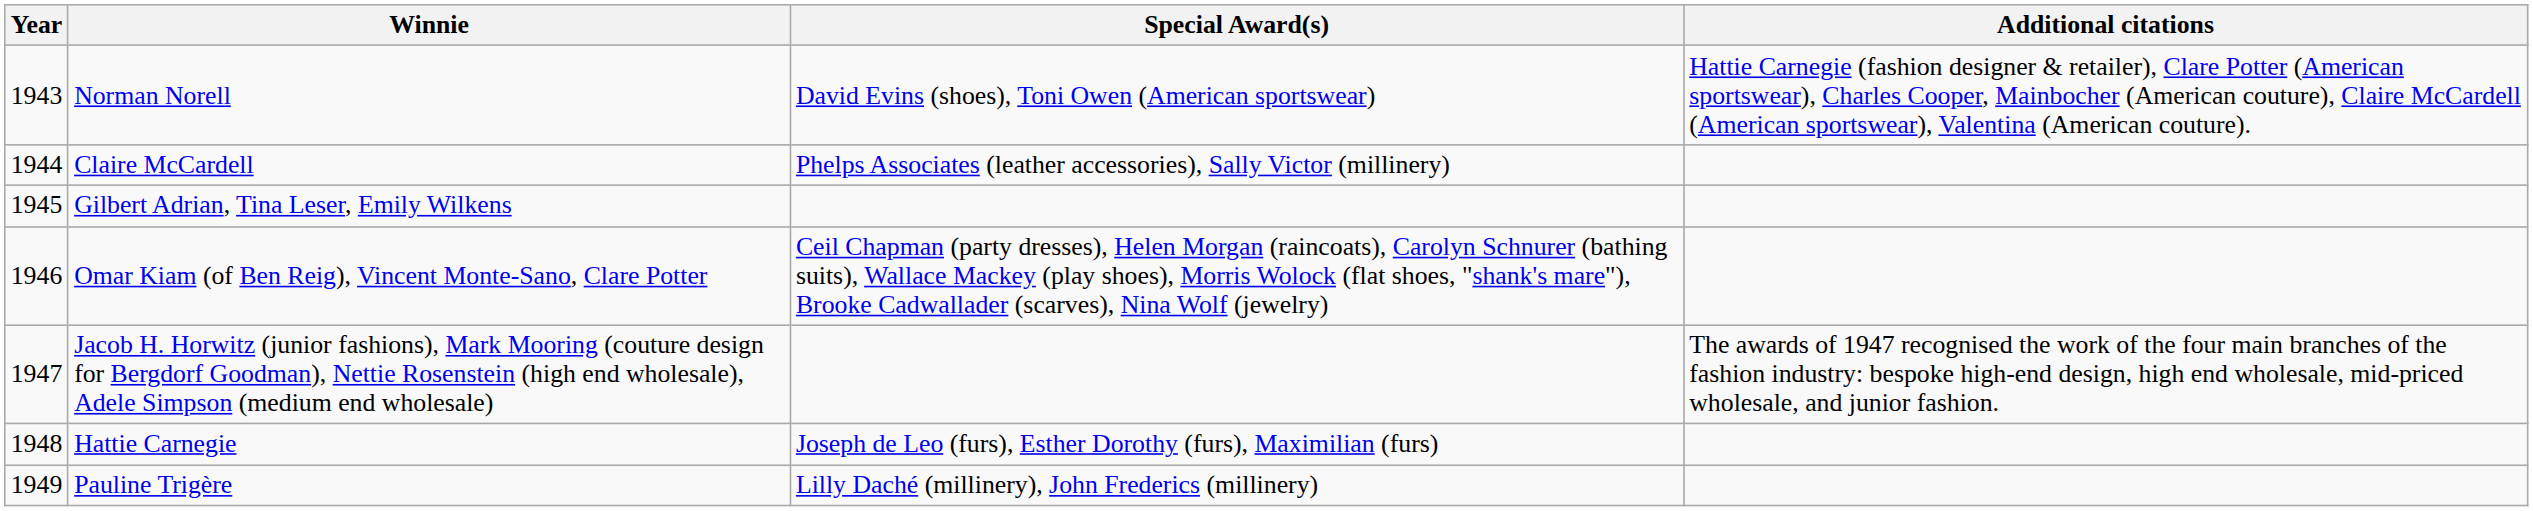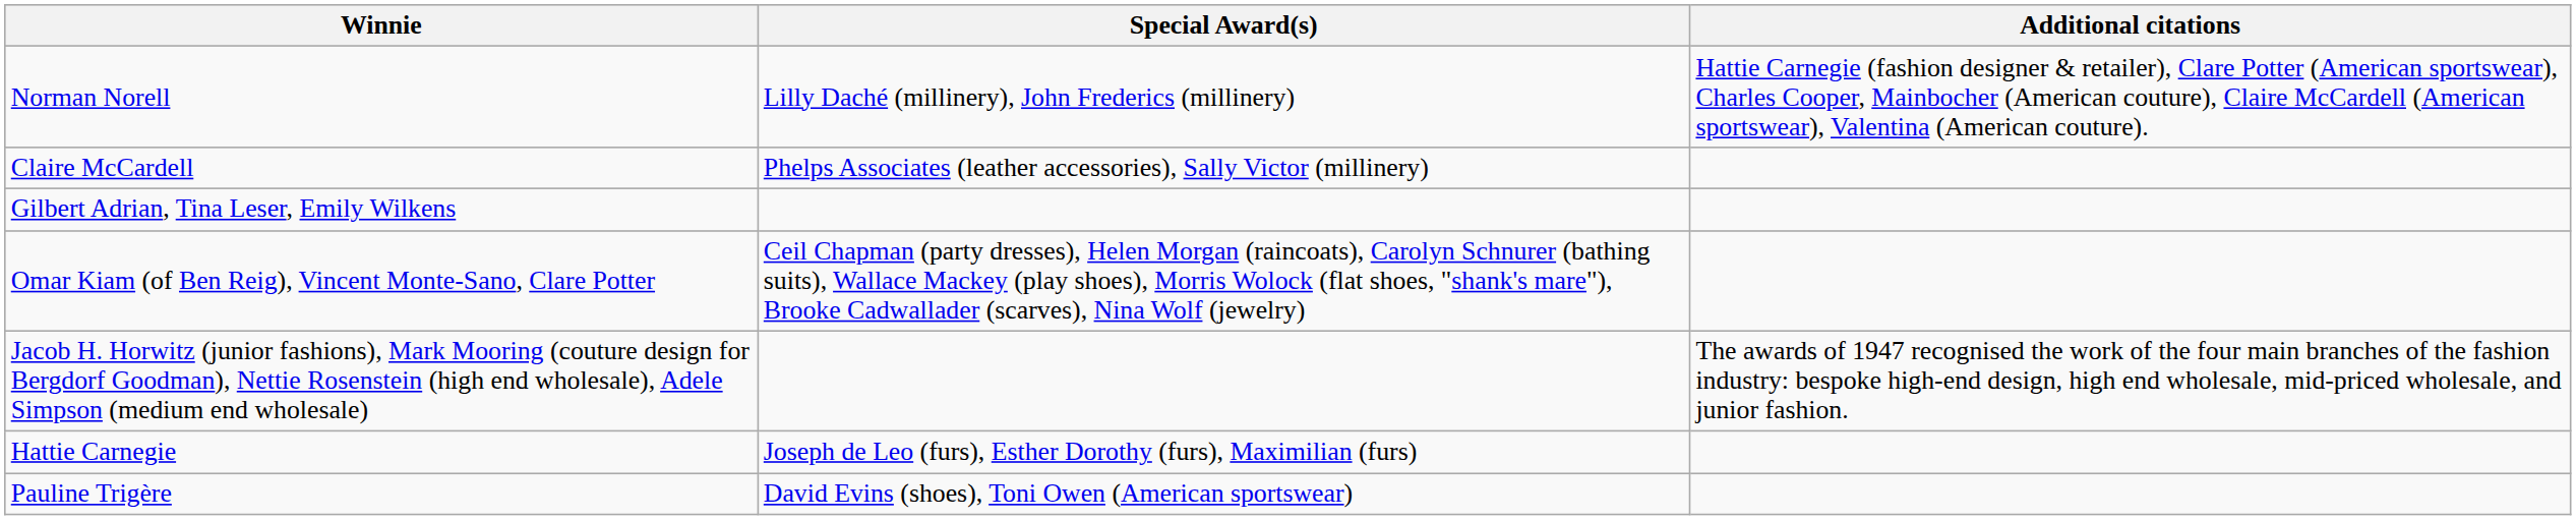 <table class="wikitable">
 <tr>
-<th>Year</th>
 <th>Winnie</th>
 <th>Special Award(s)</th>
 <th>Additional citations</th>
 </tr>
 <tr>
-<td>1943</td>
 <td><a href='#'>Norman Norell</a></td>
-<td><a href='#'>David Evins</a> (shoes), <a href='#'>Toni Owen</a> (<a href='#'>American sportswear</a>)</td>
+<td><a href='#'>Lilly Daché</a> (millinery), <a href='#'>John Frederics</a> (millinery)</td>
 <td><a href='#'>Hattie Carnegie</a> (fashion designer & retailer), <a href='#'>Clare Potter</a> (<a href='#'>American sportswear</a>), <a href='#'>Charles Cooper</a>, <a href='#'>Mainbocher</a> (American couture), <a href='#'>Claire McCardell</a> (<a href='#'>American sportswear</a>), <a href='#'>Valentina</a> (American couture).</td>
 </tr>
 <tr>
-<td>1944</td>
 <td><a href='#'>Claire McCardell</a></td>
 <td><a href='#'>Phelps Associates</a> (leather accessories), <a href='#'>Sally Victor</a> (millinery)</td>
 <td></td>
 </tr>
 <tr>
-<td>1945</td>
 <td><a href='#'>Gilbert Adrian</a>, <a href='#'>Tina Leser</a>, <a href='#'>Emily Wilkens</a></td>
 <td></td>
 <td></td>
 </tr>
 <tr>
-<td>1946</td>
 <td><a href='#'>Omar Kiam</a> (of <a href='#'>Ben Reig</a>), <a href='#'>Vincent Monte-Sano</a>, <a href='#'>Clare Potter</a></td>
 <td><a href='#'>Ceil Chapman</a> (party dresses), <a href='#'>Helen Morgan</a> (raincoats), <a href='#'>Carolyn Schnurer</a> (bathing suits), <a href='#'>Wallace Mackey</a> (play shoes),  <a href='#'>Morris Wolock</a> (flat shoes, "<a href='#'>shank's mare</a>"), <a href='#'>Brooke Cadwallader</a> (scarves), <a href='#'>Nina Wolf</a> (jewelry)</td>
 <td></td>
 </tr>
 <tr>
-<td>1947</td>
 <td><a href='#'>Jacob H. Horwitz</a> (junior fashions), <a href='#'>Mark Mooring</a> (couture design for <a href='#'>Bergdorf Goodman</a>), <a href='#'>Nettie Rosenstein</a> (high end wholesale), <a href='#'>Adele Simpson</a> (medium end wholesale)</td>
 <td></td>
 <td>The awards of 1947 recognised the work of the four main branches of the fashion industry: bespoke high-end design, high end wholesale, mid-priced wholesale, and junior fashion.</td>
 </tr>
 <tr>
-<td>1948</td>
 <td><a href='#'>Hattie Carnegie</a></td>
 <td><a href='#'>Joseph de Leo</a> (furs), <a href='#'>Esther Dorothy</a> (furs), <a href='#'>Maximilian</a> (furs)</td>
 <td></td>
 </tr>
 <tr>
-<td>1949</td>
 <td><a href='#'>Pauline Trigère</a></td>
-<td><a href='#'>Lilly Daché</a> (millinery), <a href='#'>John Frederics</a> (millinery)</td>
+<td><a href='#'>David Evins</a> (shoes), <a href='#'>Toni Owen</a> (<a href='#'>American sportswear</a>)</td>
 <td></td>
 </tr>
 </table>
